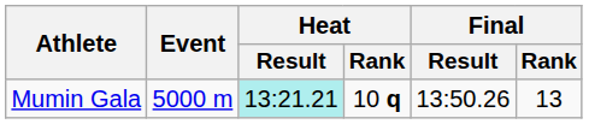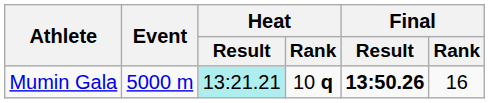 <table class="wikitable" style="font-size:90%">
 <tr>
 <th rowspan="2">Athlete</th>
 <th rowspan="2">Event</th>
 <th colspan="2">Heat</th>
 <th colspan="2">Final</th>
 </tr>
 <tr style="font-size:95%">
 <th>Result</th>
 <th>Rank</th>
 <th>Result</th>
 <th>Rank</th>
 </tr>
 <tr align=center>
 <td align=left><a href='#'>Mumin Gala</a></td>
 <td align=left><a href='#'>5000 m</a></td>
 <td style="background: paleturquoise;">13:21.21</td>
 <td>10 <strong>q</strong></td>
-<td>13:50.26</td>
-<td>13</td>
+<td><strong>13:50.26</strong></td>
+<td>16</td>
 </tr>
 </table>
